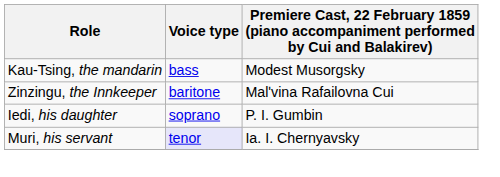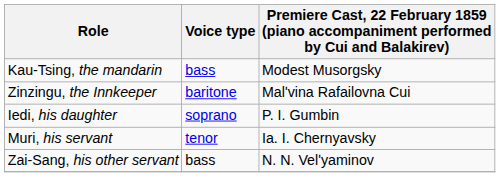 <table class="wikitable">
 <tr>
 <th>Role</th>
 <th>Voice type</th>
 <th>Premiere Cast, 22 February 1859<br>(piano accompaniment performed<br>by Cui and Balakirev)</th>
 </tr>
 <tr>
 <td>Kau-Tsing, <em>the mandarin</em></td>
 <td><a href='#'>bass</a></td>
 <td>Modest Musorgsky</td>
 </tr>
 <tr>
 <td>Zinzingu, <em>the Innkeeper</em></td>
 <td><a href='#'>baritone</a></td>
 <td>Malʹvina Rafailovna Cui</td>
 </tr>
 <tr>
 <td>Iedi, <em>his daughter</em></td>
 <td><a href='#'>soprano</a></td>
 <td>P. I. Gumbin</td>
 </tr>
 <tr>
 <td>Muri, <em>his servant</em></td>
-<td style="background: lavender;"><a href='#'>tenor</a></td>
+<td><a href='#'>tenor</a></td>
 <td>Ia. I. Chernyavsky</td>
+</tr>
+<tr>
+<td>Zai-Sang, <em>his other servant</em></td>
+<td>bass</td>
+<td>N. N. Velʹyaminov</td>
 </tr>
 <tr>
 </tr>
 </table>
